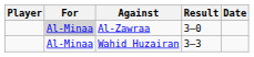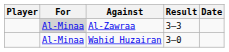 <table class="wikitable sortable">
 <tr>
 <th>Player</th>
 <th>For</th>
 <th>Against</th>
 <th align=center>Result</th>
 <th>Date</th>
 </tr>
 <tr>
 <td> </td>
 <td style="background: lightgrey;"><a href='#'>Al-Minaa</a></td>
 <td><a href='#'>Al-Zawraa</a></td>
-<td>3–0</td>
+<td>3–3</td>
 <td></td>
 </tr>
 <tr>
 <td> </td>
 <td><a href='#'>Al-Minaa</a></td>
 <td><a href='#'>Wahid Huzairan</a></td>
-<td>3–3</td>
+<td>3–0</td>
 <td></td>
 </tr>
 </table>
